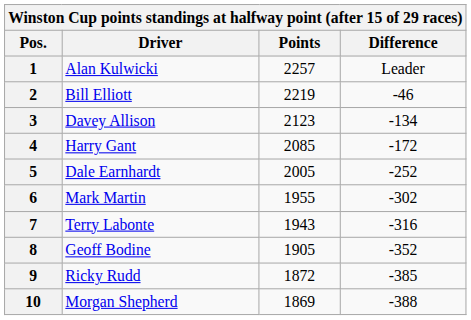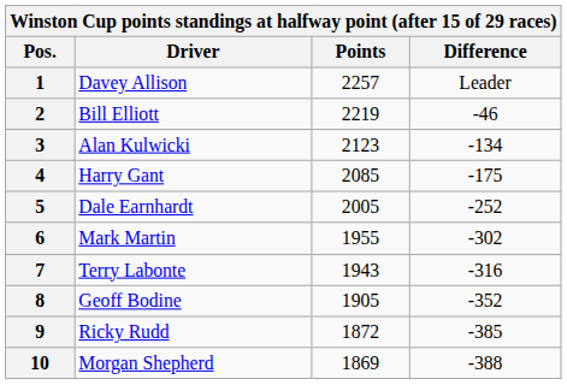 <table class="wikitable" style="font-size:95%;">
 <tr>
 <th colspan=9><strong>Winston Cup points standings at halfway point (after 15 of 29 races)</strong></th>
 </tr>
 <tr>
 <th>Pos.</th>
 <th>Driver</th>
 <th>Points</th>
 <th>Difference</th>
 </tr>
 <tr>
 <th>1</th>
-<td><a href='#'>Alan Kulwicki</a></td>
+<td><a href='#'>Davey Allison</a></td>
 <td align=center>2257</td>
 <td align=center>Leader</td>
 </tr>
 <tr>
 <th>2</th>
 <td><a href='#'>Bill Elliott</a></td>
 <td align=center>2219</td>
 <td align=center>-46</td>
 </tr>
 <tr>
 <th>3</th>
-<td><a href='#'>Davey Allison</a></td>
+<td><a href='#'>Alan Kulwicki</a></td>
 <td align=center>2123</td>
 <td align=center>-134</td>
 </tr>
 <tr>
 <th>4</th>
 <td><a href='#'>Harry Gant</a></td>
 <td align=center>2085</td>
-<td align=center>-172</td>
+<td align=center>-175</td>
 </tr>
 <tr>
 <th>5</th>
 <td><a href='#'>Dale Earnhardt</a></td>
 <td align=center>2005</td>
 <td align=center>-252</td>
 </tr>
 <tr>
 <th>6</th>
 <td><a href='#'>Mark Martin</a></td>
 <td align=center>1955</td>
 <td align=center>-302</td>
 </tr>
 <tr>
 <th>7</th>
 <td><a href='#'>Terry Labonte</a></td>
 <td align=center>1943</td>
 <td align=center>-316</td>
 </tr>
 <tr>
 <th>8</th>
 <td><a href='#'>Geoff Bodine</a></td>
 <td align=center>1905</td>
 <td align=center>-352</td>
 </tr>
 <tr>
 <th>9</th>
 <td><a href='#'>Ricky Rudd</a></td>
 <td align=center>1872</td>
 <td align=center>-385</td>
 </tr>
 <tr>
 <th>10</th>
 <td><a href='#'>Morgan Shepherd</a></td>
 <td align=center>1869</td>
 <td align=center>-388</td>
 </tr>
 </table>
